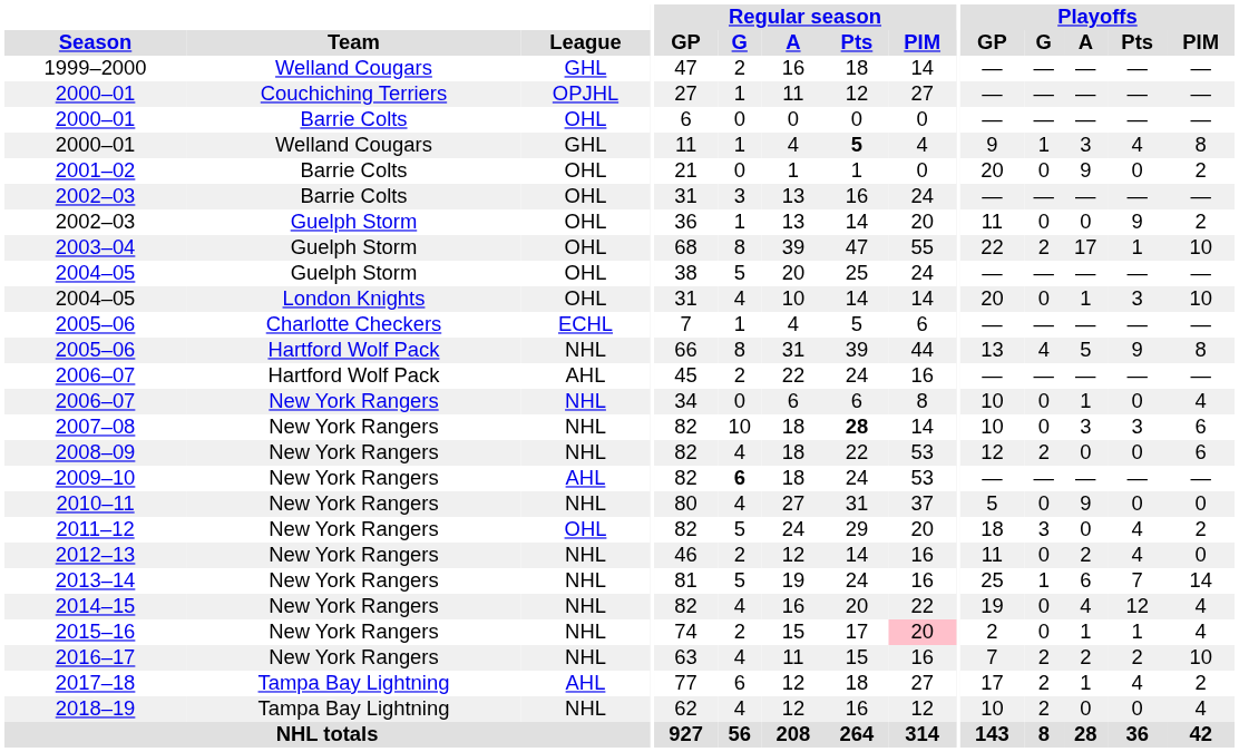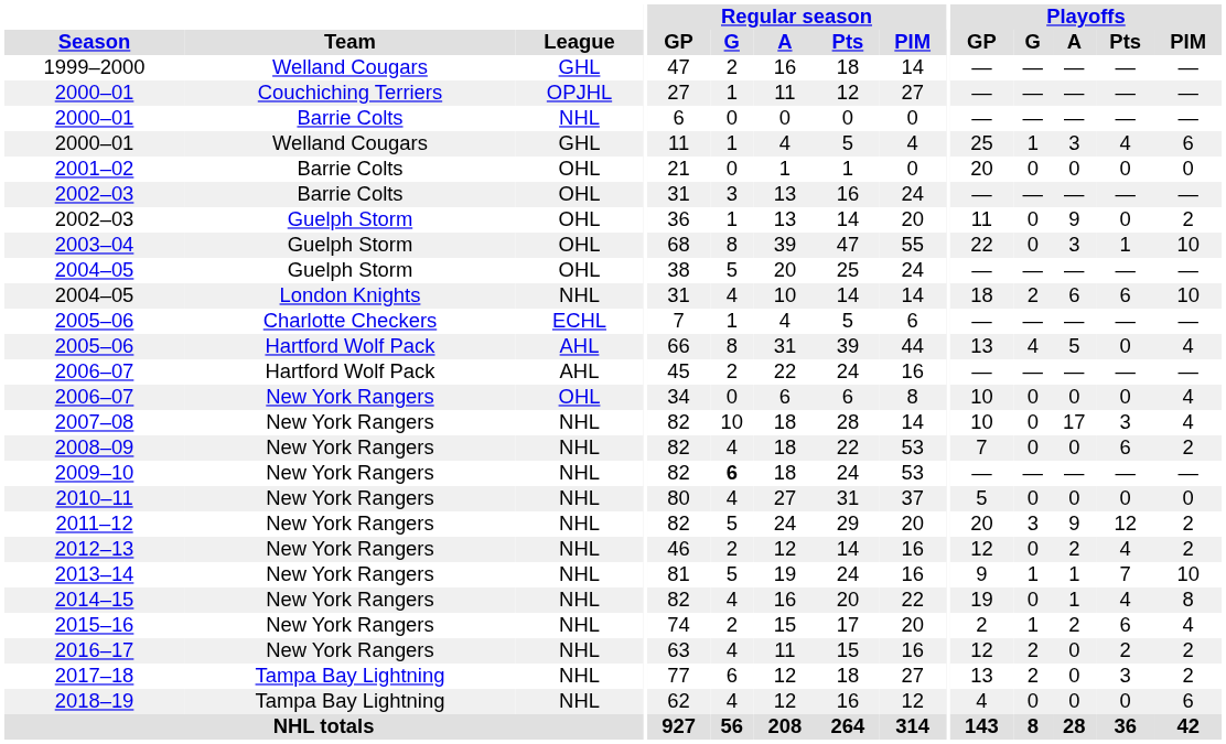 <table border="0" cellpadding="1" cellspacing="0" style="text-align:center; width:60em;">
 <tr bgcolor="#e0e0e0">
 <th colspan="3" bgcolor="#ffffff"></th>
 <th rowspan="99" bgcolor="#ffffff"></th>
 <th colspan="5"><a href='#'>Regular season</a></th>
 <th rowspan="99" bgcolor="#ffffff"></th>
 <th colspan="5"><a href='#'>Playoffs</a></th>
 </tr>
 <tr bgcolor="#e0e0e0">
 <th><a href='#'>Season</a></th>
 <th>Team</th>
 <th>League</th>
 <th>GP</th>
 <th><a href='#'>G</a></th>
 <th><a href='#'>A</a></th>
 <th><a href='#'>Pts</a></th>
 <th><a href='#'>PIM</a></th>
 <th>GP</th>
 <th>G</th>
 <th>A</th>
 <th>Pts</th>
 <th>PIM</th>
 </tr>
 <tr>
 <td>1999–2000</td>
 <td><a href='#'>Welland Cougars</a></td>
 <td><a href='#'>GHL</a></td>
 <td>47</td>
 <td>2</td>
 <td>16</td>
 <td>18</td>
 <td>14</td>
 <td>—</td>
 <td>—</td>
 <td>—</td>
 <td>—</td>
 <td>—</td>
 </tr>
 <tr bgcolor="#f0f0f0">
 <td><a href='#'>2000–01</a></td>
 <td><a href='#'>Couchiching Terriers</a></td>
 <td><a href='#'>OPJHL</a></td>
 <td>27</td>
 <td>1</td>
 <td>11</td>
 <td>12</td>
 <td>27</td>
 <td>—</td>
 <td>—</td>
 <td>—</td>
 <td>—</td>
 <td>—</td>
 </tr>
 <tr>
 <td><a href='#'>2000–01</a></td>
 <td><a href='#'>Barrie Colts</a></td>
-<td><a href='#'>OHL</a></td>
+<td><a href='#'>NHL</a></td>
 <td>6</td>
 <td>0</td>
 <td>0</td>
 <td>0</td>
 <td>0</td>
 <td>—</td>
 <td>—</td>
 <td>—</td>
 <td>—</td>
 <td>—</td>
 </tr>
 <tr bgcolor="#f0f0f0">
 <td>2000–01</td>
 <td>Welland Cougars</td>
 <td>GHL</td>
 <td>11</td>
 <td>1</td>
 <td>4</td>
-<td><strong>5</strong></td>
+<td>5</td>
 <td>4</td>
-<td>9</td>
+<td>25</td>
 <td>1</td>
 <td>3</td>
 <td>4</td>
-<td>8</td>
+<td>6</td>
 </tr>
 <tr>
 <td><a href='#'>2001–02</a></td>
 <td>Barrie Colts</td>
 <td>OHL</td>
 <td>21</td>
 <td>0</td>
 <td>1</td>
 <td>1</td>
 <td>0</td>
 <td>20</td>
 <td>0</td>
-<td>9</td>
 <td>0</td>
-<td>2</td>
+<td>0</td>
+<td>0</td>
 </tr>
 <tr bgcolor="#f0f0f0">
 <td><a href='#'>2002–03</a></td>
 <td>Barrie Colts</td>
 <td>OHL</td>
 <td>31</td>
 <td>3</td>
 <td>13</td>
 <td>16</td>
 <td>24</td>
 <td>—</td>
 <td>—</td>
 <td>—</td>
 <td>—</td>
 <td>—</td>
 </tr>
 <tr>
 <td>2002–03</td>
 <td><a href='#'>Guelph Storm</a></td>
 <td>OHL</td>
 <td>36</td>
 <td>1</td>
 <td>13</td>
 <td>14</td>
 <td>20</td>
 <td>11</td>
 <td>0</td>
+<td>9</td>
 <td>0</td>
-<td>9</td>
 <td>2</td>
 </tr>
 <tr bgcolor="#f0f0f0">
 <td><a href='#'>2003–04</a></td>
 <td>Guelph Storm</td>
 <td>OHL</td>
 <td>68</td>
 <td>8</td>
 <td>39</td>
 <td>47</td>
 <td>55</td>
 <td>22</td>
-<td>2</td>
-<td>17</td>
+<td>0</td>
+<td>3</td>
 <td>1</td>
 <td>10</td>
 </tr>
 <tr>
 <td><a href='#'>2004–05</a></td>
 <td>Guelph Storm</td>
 <td>OHL</td>
 <td>38</td>
 <td>5</td>
 <td>20</td>
 <td>25</td>
 <td>24</td>
 <td>—</td>
 <td>—</td>
 <td>—</td>
 <td>—</td>
 <td>—</td>
 </tr>
 <tr bgcolor="#f0f0f0">
 <td>2004–05</td>
 <td><a href='#'>London Knights</a></td>
-<td>OHL</td>
+<td>NHL</td>
 <td>31</td>
 <td>4</td>
 <td>10</td>
 <td>14</td>
 <td>14</td>
-<td>20</td>
-<td>0</td>
-<td>1</td>
-<td>3</td>
+<td>18</td>
+<td>2</td>
+<td>6</td>
+<td>6</td>
 <td>10</td>
 </tr>
 <tr>
 <td><a href='#'>2005–06</a></td>
 <td><a href='#'>Charlotte Checkers</a></td>
 <td><a href='#'>ECHL</a></td>
 <td>7</td>
 <td>1</td>
 <td>4</td>
 <td>5</td>
 <td>6</td>
 <td>—</td>
 <td>—</td>
 <td>—</td>
 <td>—</td>
 <td>—</td>
 </tr>
 <tr bgcolor="#f0f0f0">
 <td><a href='#'>2005–06</a></td>
 <td><a href='#'>Hartford Wolf Pack</a></td>
-<td>NHL</td>
+<td><a href='#'>AHL</a></td>
 <td>66</td>
 <td>8</td>
 <td>31</td>
 <td>39</td>
 <td>44</td>
 <td>13</td>
 <td>4</td>
 <td>5</td>
-<td>9</td>
-<td>8</td>
+<td>0</td>
+<td>4</td>
 </tr>
 <tr>
 <td><a href='#'>2006–07</a></td>
 <td>Hartford Wolf Pack</td>
 <td>AHL</td>
 <td>45</td>
 <td>2</td>
 <td>22</td>
 <td>24</td>
 <td>16</td>
 <td>—</td>
 <td>—</td>
 <td>—</td>
 <td>—</td>
 <td>—</td>
 </tr>
 <tr bgcolor="#f0f0f0">
 <td><a href='#'>2006–07</a></td>
 <td><a href='#'>New York Rangers</a></td>
-<td><a href='#'>NHL</a></td>
+<td><a href='#'>OHL</a></td>
 <td>34</td>
 <td>0</td>
 <td>6</td>
 <td>6</td>
 <td>8</td>
 <td>10</td>
 <td>0</td>
-<td>1</td>
+<td>0</td>
 <td>0</td>
 <td>4</td>
 </tr>
 <tr>
 <td><a href='#'>2007–08</a></td>
 <td>New York Rangers</td>
 <td>NHL</td>
 <td>82</td>
 <td>10</td>
 <td>18</td>
-<td><strong>28</strong></td>
+<td>28</td>
 <td>14</td>
 <td>10</td>
 <td>0</td>
+<td>17</td>
 <td>3</td>
-<td>3</td>
-<td>6</td>
+<td>4</td>
 </tr>
 <tr bgcolor="#f0f0f0">
 <td><a href='#'>2008–09</a></td>
 <td>New York Rangers</td>
 <td>NHL</td>
 <td>82</td>
 <td>4</td>
 <td>18</td>
 <td>22</td>
 <td>53</td>
-<td>12</td>
-<td>2</td>
+<td>7</td>
 <td>0</td>
 <td>0</td>
 <td>6</td>
+<td>2</td>
 </tr>
 <tr>
 <td><a href='#'>2009–10</a></td>
 <td>New York Rangers</td>
-<td><a href='#'>AHL</a></td>
+<td>NHL</td>
 <td>82</td>
 <td><strong>6</strong></td>
 <td>18</td>
 <td>24</td>
 <td>53</td>
 <td>—</td>
 <td>—</td>
 <td>—</td>
 <td>—</td>
 <td>—</td>
 </tr>
 <tr bgcolor="#f0f0f0">
 <td><a href='#'>2010–11</a></td>
 <td>New York Rangers</td>
 <td>NHL</td>
 <td>80</td>
 <td>4</td>
 <td>27</td>
 <td>31</td>
 <td>37</td>
 <td>5</td>
 <td>0</td>
-<td>9</td>
+<td>0</td>
 <td>0</td>
 <td>0</td>
 </tr>
 <tr>
 <td><a href='#'>2011–12</a></td>
 <td>New York Rangers</td>
-<td><a href='#'>OHL</a></td>
+<td>NHL</td>
 <td>82</td>
 <td>5</td>
 <td>24</td>
 <td>29</td>
 <td>20</td>
-<td>18</td>
+<td>20</td>
 <td>3</td>
-<td>0</td>
-<td>4</td>
+<td>9</td>
+<td>12</td>
 <td>2</td>
 </tr>
 <tr bgcolor="#f0f0f0">
 <td><a href='#'>2012–13</a></td>
 <td>New York Rangers</td>
 <td>NHL</td>
 <td>46</td>
 <td>2</td>
 <td>12</td>
 <td>14</td>
 <td>16</td>
-<td>11</td>
+<td>12</td>
 <td>0</td>
 <td>2</td>
 <td>4</td>
-<td>0</td>
+<td>2</td>
 </tr>
 <tr>
 <td><a href='#'>2013–14</a></td>
 <td>New York Rangers</td>
 <td>NHL</td>
 <td>81</td>
 <td>5</td>
 <td>19</td>
 <td>24</td>
 <td>16</td>
-<td>25</td>
+<td>9</td>
 <td>1</td>
-<td>6</td>
+<td>1</td>
 <td>7</td>
-<td>14</td>
+<td>10</td>
 </tr>
 <tr bgcolor="#f0f0f0">
 <td><a href='#'>2014–15</a></td>
 <td>New York Rangers</td>
 <td>NHL</td>
 <td>82</td>
 <td>4</td>
 <td>16</td>
 <td>20</td>
 <td>22</td>
 <td>19</td>
 <td>0</td>
+<td>1</td>
 <td>4</td>
-<td>12</td>
-<td>4</td>
+<td>8</td>
 </tr>
 <tr>
 <td><a href='#'>2015–16</a></td>
 <td>New York Rangers</td>
 <td>NHL</td>
 <td>74</td>
 <td>2</td>
 <td>15</td>
 <td>17</td>
-<td style="background: pink;">20</td>
+<td>20</td>
 <td>2</td>
-<td>0</td>
 <td>1</td>
-<td>1</td>
+<td>2</td>
+<td>6</td>
 <td>4</td>
 </tr>
 <tr bgcolor="#f0f0f0">
 <td><a href='#'>2016–17</a></td>
 <td>New York Rangers</td>
 <td>NHL</td>
 <td>63</td>
 <td>4</td>
 <td>11</td>
 <td>15</td>
 <td>16</td>
-<td>7</td>
+<td>12</td>
+<td>2</td>
+<td>0</td>
 <td>2</td>
 <td>2</td>
-<td>2</td>
-<td>10</td>
 </tr>
 <tr>
 <td><a href='#'>2017–18</a></td>
 <td><a href='#'>Tampa Bay Lightning</a></td>
-<td><a href='#'>AHL</a></td>
+<td>NHL</td>
 <td>77</td>
 <td>6</td>
 <td>12</td>
 <td>18</td>
 <td>27</td>
-<td>17</td>
+<td>13</td>
 <td>2</td>
-<td>1</td>
-<td>4</td>
+<td>0</td>
+<td>3</td>
 <td>2</td>
 </tr>
 <tr bgcolor="#f0f0f0">
 <td><a href='#'>2018–19</a></td>
 <td>Tampa Bay Lightning</td>
 <td>NHL</td>
 <td>62</td>
 <td>4</td>
 <td>12</td>
 <td>16</td>
 <td>12</td>
-<td>10</td>
-<td>2</td>
+<td>4</td>
 <td>0</td>
 <td>0</td>
-<td>4</td>
+<td>0</td>
+<td>6</td>
 </tr>
 <tr bgcolor="#e0e0e0">
 <th colspan="3">NHL totals</th>
 <th>927</th>
 <th>56</th>
 <th>208</th>
 <th>264</th>
 <th>314</th>
 <th>143</th>
 <th>8</th>
 <th>28</th>
 <th>36</th>
 <th>42</th>
 </tr>
 </table>
